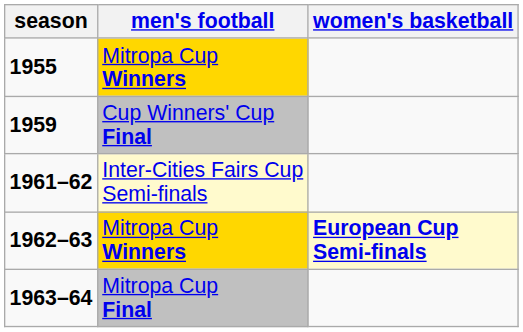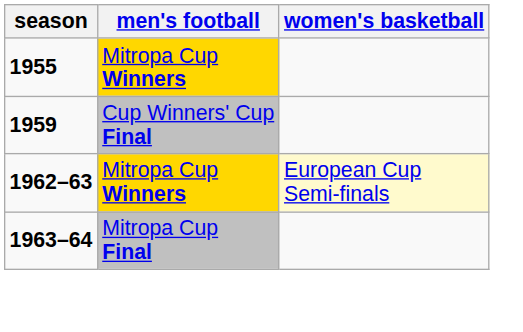 <table class="wikitable">
 <tr>
 <th>season</th>
 <th><a href='#'>men's football</a></th>
 <th><a href='#'>women's basketball</a></th>
 </tr>
 <tr>
 <td><strong>1955</strong></td>
 <td style="background:gold;"><a href='#'>Mitropa Cup</a><br><strong><a href='#'>Winners</a></strong></td>
 <td></td>
 </tr>
 <tr>
 <td><strong>1959</strong></td>
 <td style="background:silver;"><a href='#'>Cup Winners' Cup</a><br><strong><a href='#'>Final</a></strong></td>
 <td></td>
 </tr>
 <tr>
-<td><strong>1961–62</strong></td>
-<td style="background:LemonChiffon;"><a href='#'>Inter-Cities Fairs Cup</a><br><a href='#'>Semi-finals</a></td>
-<td></td>
-</tr>
-<tr>
 <td><strong>1962–63</strong></td>
 <td style="background:gold;"><a href='#'>Mitropa Cup</a><br><strong><a href='#'>Winners</a></strong></td>
-<td style="background:LemonChiffon;"><strong><a href='#'>European Cup</a><br><a href='#'>Semi-finals</a></strong></td>
+<td style="background:LemonChiffon;"><a href='#'>European Cup</a><br><a href='#'>Semi-finals</a></td>
 </tr>
 <tr>
 <td><strong>1963–64</strong></td>
 <td style="background:silver;"><a href='#'>Mitropa Cup</a><br><strong><a href='#'>Final</a></strong></td>
 <td></td>
 </tr>
 </table>
